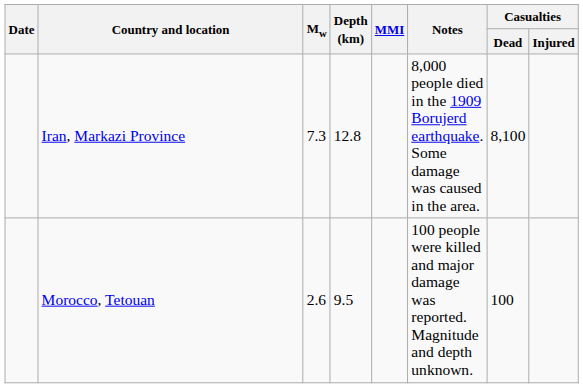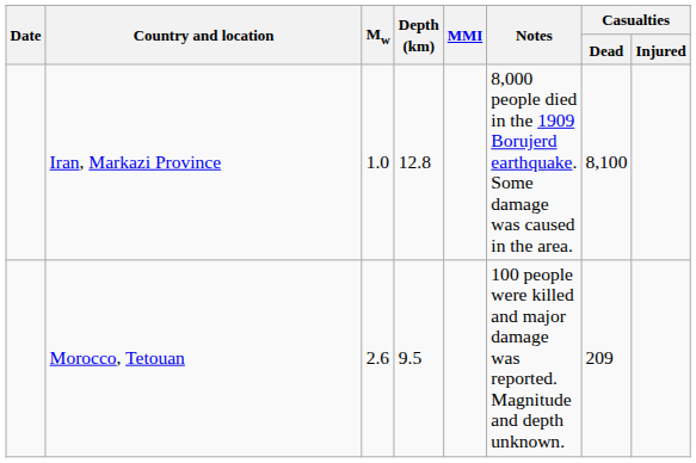 <table class="wikitable sortable sort-under" style="border:1px black; margin-left:1em;">
 <tr>
 <th rowspan="2"><small>Date</small></th>
 <th rowspan="2" style="width: 310px"><small>Country and location</small></th>
 <th rowspan="2"><small>M<sub>w</sub></small></th>
 <th rowspan="2"><small>Depth (km)</small></th>
 <th rowspan="2"><small><a href='#'>MMI</a></small></th>
 <th rowspan="2" class="unsortable"><small>Notes</small></th>
 <th colspan="2"><small>Casualties</small></th>
 </tr>
 <tr>
 <th><small>Dead</small></th>
 <th><small>Injured</small></th>
 </tr>
 <tr>
 <td></td>
 <td> <a href='#'>Iran</a>, <a href='#'>Markazi Province</a></td>
-<td>7.3</td>
+<td>1.0</td>
 <td>12.8</td>
 <td></td>
 <td>8,000 people died in the <a href='#'>1909 Borujerd earthquake</a>. Some damage was caused in the area.</td>
 <td>8,100</td>
 <td></td>
 </tr>
 <tr>
 <td></td>
 <td> <a href='#'>Morocco</a>, <a href='#'>Tetouan</a></td>
 <td>2.6</td>
 <td>9.5</td>
 <td></td>
 <td>100 people were killed and major damage was reported. Magnitude and depth unknown.</td>
-<td>100</td>
+<td>209</td>
 <td></td>
 </tr>
 </table>
